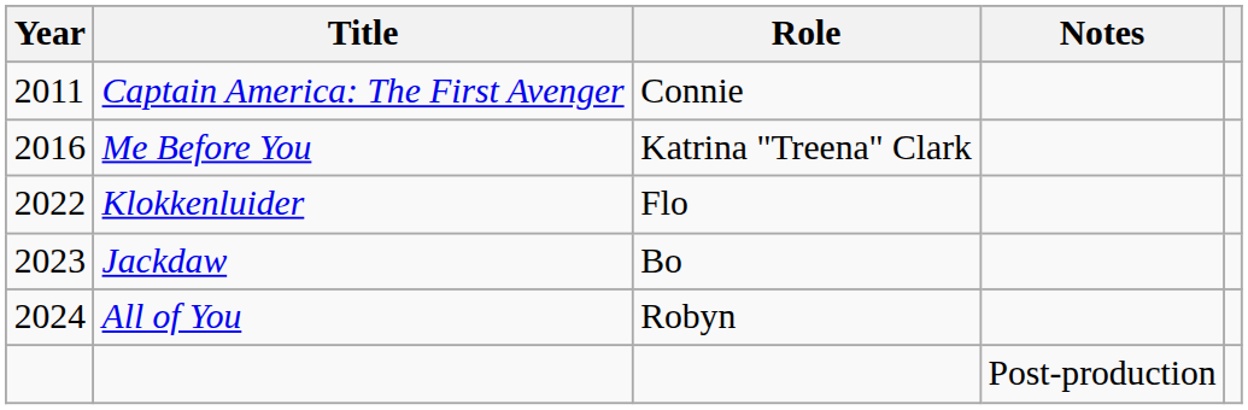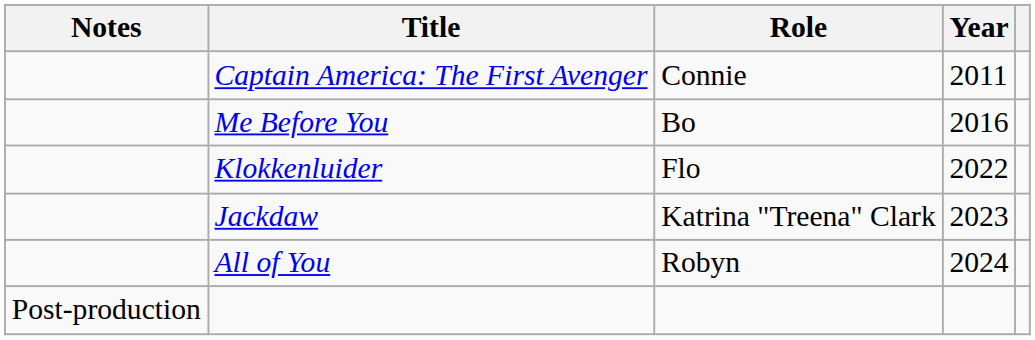 <table class="wikitable sortable">
 <tr>
-<th>Year</th>
+<th class="unsortable">Notes</th>
 <th>Title</th>
 <th>Role</th>
-<th class="unsortable">Notes</th>
+<th>Year</th>
 <th class="unsortable"></th>
 </tr>
 <tr>
-<td>2011</td>
+<td></td>
 <td><em><a href='#'>Captain America: The First Avenger</a></em></td>
 <td>Connie</td>
-<td></td>
-<td></td>
-</tr>
-<tr>
-<td>2016</td>
-<td><em><a href='#'>Me Before You</a></em></td>
-<td>Katrina "Treena" Clark</td>
-<td></td>
-<td></td>
-</tr>
-<tr>
-<td>2022</td>
-<td><em><a href='#'>Klokkenluider</a></em></td>
-<td>Flo</td>
-<td></td>
-<td></td>
-</tr>
-<tr>
-<td>2023</td>
-<td><em><a href='#'>Jackdaw</a></em></td>
-<td>Bo</td>
-<td></td>
-<td></td>
-</tr>
-<tr>
-<td>2024</td>
-<td><em><a href='#'>All of You</a></em></td>
-<td>Robyn</td>
-<td></td>
+<td>2011</td>
 <td></td>
 </tr>
 <tr>
 <td></td>
+<td><em><a href='#'>Me Before You</a></em></td>
+<td>Bo</td>
+<td>2016</td>
+<td></td>
+</tr>
+<tr>
+<td></td>
+<td><em><a href='#'>Klokkenluider</a></em></td>
+<td>Flo</td>
+<td>2022</td>
+<td></td>
+</tr>
+<tr>
+<td></td>
+<td><em><a href='#'>Jackdaw</a></em></td>
+<td>Katrina "Treena" Clark</td>
+<td>2023</td>
+<td></td>
+</tr>
+<tr>
+<td></td>
+<td><em><a href='#'>All of You</a></em></td>
+<td>Robyn</td>
+<td>2024</td>
+<td></td>
+</tr>
+<tr>
+<td>Post-production</td>
 <td></td>
 <td></td>
-<td>Post-production</td>
+<td></td>
 <td></td>
 </tr>
 </table>
